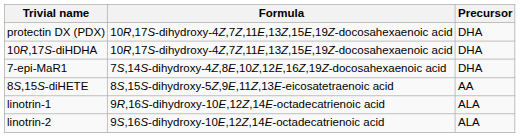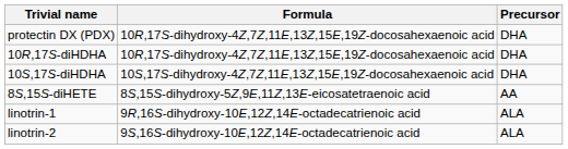 <table class="wikitable">
 <tr>
 <th>Trivial name</th>
 <th>Formula</th>
 <th>Precursor</th>
 </tr>
 <tr>
 <td>protectin DX (PDX)</td>
 <td>10<em>R</em>,17<em>S</em>-dihydroxy-4<em>Z</em>,7<em>Z</em>,11<em>E</em>,13<em>Z</em>,15<em>E</em>,19<em>Z</em>-docosahexaenoic acid</td>
 <td>DHA</td>
 </tr>
 <tr>
 <td>10<em>R</em>,17<em>S</em>-diHDHA</td>
 <td>10<em>R</em>,17<em>S</em>-dihydroxy-4<em>Z</em>,7<em>Z</em>,11<em>E</em>,13<em>Z</em>,15<em>E</em>,19<em>Z</em>-docosahexaenoic acid</td>
 <td>DHA</td>
 </tr>
 <tr>
-<td>7-epi-MaR1</td>
-<td>7<em>S</em>,14<em>S</em>-dihydroxy-4<em>Z</em>,8<em>E</em>,10<em>Z</em>,12<em>E</em>,16<em>Z</em>,19<em>Z</em>-docosahexaenoic acid</td>
+<td>10<em>S</em>,17<em>S</em>-diHDHA</td>
+<td>10<em>S</em>,17<em>S</em>-dihydroxy-4<em>Z</em>,7<em>Z</em>,11<em>E</em>,13<em>Z</em>,15<em>E</em>,19<em>Z</em>-docosahexaenoic acid</td>
 <td>DHA</td>
 </tr>
 <tr>
 <td>8<em>S</em>,15<em>S</em>-diHETE</td>
 <td>8<em>S</em>,15<em>S</em>-dihydroxy-5<em>Z</em>,9<em>E</em>,11<em>Z</em>,13<em>E</em>-eicosatetraenoic acid</td>
 <td>AA</td>
 </tr>
 <tr>
 <td>linotrin-1</td>
 <td>9<em>R</em>,16<em>S</em>-dihydroxy-10<em>E</em>,12<em>Z</em>,14<em>E</em>-octadecatrienoic acid</td>
 <td>ALA</td>
 </tr>
 <tr>
 <td>linotrin-2</td>
 <td>9<em>S</em>,16<em>S</em>-dihydroxy-10<em>E</em>,12<em>Z</em>,14<em>E</em>-octadecatrienoic acid</td>
 <td>ALA</td>
 </tr>
 </table>
